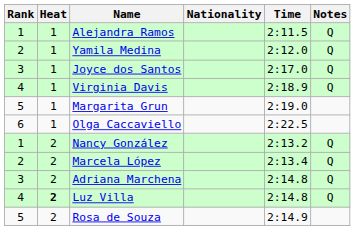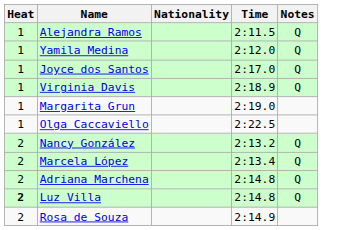 <table class="wikitable sortable" style="text-align:center">
 <tr>
-<th>Rank</th>
 <th>Heat</th>
 <th>Name</th>
 <th>Nationality</th>
 <th>Time</th>
 <th>Notes</th>
 </tr>
 <tr bgcolor=ccffcc>
 <td>1</td>
-<td>1</td>
 <td align=left><a href='#'>Alejandra Ramos</a></td>
 <td align=left></td>
 <td>2:11.5</td>
 <td>Q</td>
 </tr>
 <tr bgcolor=ccffcc>
-<td>2</td>
 <td>1</td>
 <td align=left><a href='#'>Yamila Medina</a></td>
 <td align=left></td>
 <td>2:12.0</td>
 <td>Q</td>
 </tr>
 <tr bgcolor=ccffcc>
-<td>3</td>
 <td>1</td>
 <td align=left><a href='#'>Joyce dos Santos</a></td>
 <td align=left></td>
 <td>2:17.0</td>
 <td>Q</td>
 </tr>
 <tr bgcolor=ccffcc>
-<td>4</td>
 <td>1</td>
 <td align=left><a href='#'>Virginia Davis</a></td>
 <td align=left></td>
 <td>2:18.9</td>
 <td>Q</td>
 </tr>
 <tr>
-<td>5</td>
 <td>1</td>
 <td align=left><a href='#'>Margarita Grun</a></td>
 <td align=left></td>
 <td>2:19.0</td>
 <td></td>
 </tr>
 <tr>
-<td>6</td>
 <td>1</td>
 <td align=left><a href='#'>Olga Caccaviello</a></td>
 <td align=left></td>
 <td>2:22.5</td>
 <td></td>
 </tr>
 <tr bgcolor=ccffcc>
-<td>1</td>
 <td>2</td>
 <td align=left><a href='#'>Nancy González</a></td>
 <td align=left></td>
 <td>2:13.2</td>
 <td>Q</td>
 </tr>
 <tr bgcolor=ccffcc>
 <td>2</td>
-<td>2</td>
 <td align=left><a href='#'>Marcela López</a></td>
 <td align=left></td>
 <td>2:13.4</td>
 <td>Q</td>
 </tr>
 <tr bgcolor=ccffcc>
-<td>3</td>
 <td>2</td>
 <td align=left><a href='#'>Adriana Marchena</a></td>
 <td align=left></td>
 <td>2:14.8</td>
 <td>Q</td>
 </tr>
 <tr bgcolor=ccffcc>
-<td>4</td>
 <td><strong>2</strong></td>
 <td align=left><a href='#'>Luz Villa</a></td>
 <td align=left></td>
 <td>2:14.8</td>
 <td>Q</td>
 </tr>
 <tr>
-<td>5</td>
 <td>2</td>
 <td align=left><a href='#'>Rosa de Souza</a></td>
 <td align=left></td>
 <td>2:14.9</td>
 <td></td>
 </tr>
 </table>
